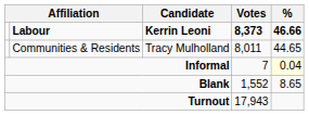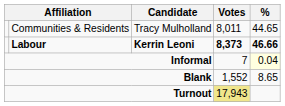 <table class="wikitable col4right col5right">
 <tr>
 <th colspan="2">Affiliation</th>
 <th>Candidate</th>
 <th>Votes</th>
 <th>%</th>
 </tr>
 <tr>
 <td></td>
+<td>Communities & Residents</td>
+<td>Tracy Mulholland</td>
+<td>8,011</td>
+<td>44.65</td>
+</tr>
+<tr>
+<td></td>
 <td><strong>Labour</strong></td>
 <td><strong>Kerrin Leoni</strong></td>
 <td><strong>8,373</strong></td>
 <td><strong>46.66</strong></td>
-</tr>
-<tr>
-<td></td>
-<td>Communities & Residents</td>
-<td>Tracy Mulholland</td>
-<td>8,011</td>
-<td>44.65</td>
 </tr>
 <tr>
 <td colspan="3" style="text-align:right"><strong>Informal</strong></td>
 <td style="text-align:right">7</td>
 <td style="background: lightyellow; text-align:right">0.04</td>
 </tr>
 <tr>
 <td colspan="3" style="text-align:right"><strong>Blank</strong></td>
 <td style="text-align:right">1,552</td>
 <td style="text-align:right">8.65</td>
 </tr>
 <tr>
 <td colspan="3" style="text-align:right"><strong>Turnout</strong></td>
-<td style="text-align:right">17,943</td>
+<td style="background: khaki; text-align:right">17,943</td>
 <td></td>
 </tr>
 </table>
